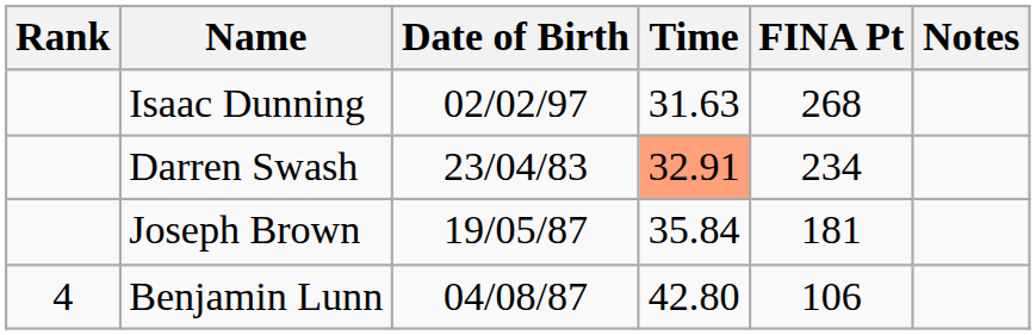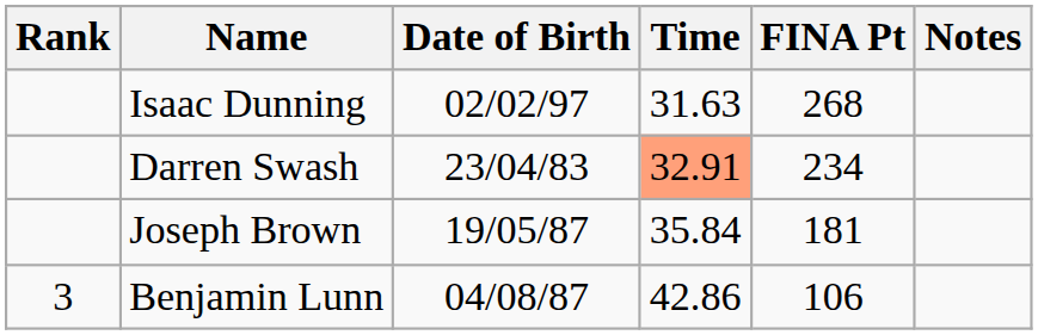 <table class="wikitable sortable" style="text-align:center">
 <tr>
 <th>Rank</th>
 <th>Name</th>
 <th>Date of Birth</th>
 <th>Time</th>
 <th>FINA Pt</th>
 <th>Notes</th>
 </tr>
 <tr>
 <td></td>
 <td align=left> Isaac Dunning</td>
 <td>02/02/97</td>
 <td>31.63</td>
 <td>268</td>
 <td></td>
 </tr>
 <tr>
 <td></td>
 <td align=left> Darren Swash</td>
 <td>23/04/83</td>
 <td style="background: lightsalmon;">32.91</td>
 <td>234</td>
 <td></td>
 </tr>
 <tr>
 <td></td>
 <td align=left> Joseph Brown</td>
 <td>19/05/87</td>
 <td>35.84</td>
 <td>181</td>
 <td></td>
 </tr>
 <tr>
-<td>4</td>
+<td>3</td>
 <td> Benjamin Lunn</td>
 <td>04/08/87</td>
-<td>42.80</td>
+<td>42.86</td>
 <td>106</td>
 <td></td>
 </tr>
 </table>
